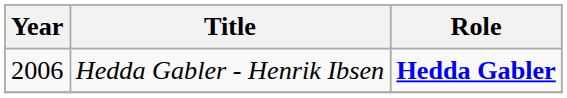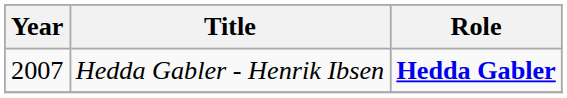 <table class="wikitable" style="font-size: 90%;">
 <tr>
 <th>Year</th>
 <th>Title</th>
 <th>Role</th>
 </tr>
 <tr>
-<td>2006</td>
+<td>2007</td>
 <td><em>Hedda Gabler - Henrik Ibsen</em></td>
 <td><strong><a href='#'>Hedda Gabler</a></strong></td>
 </tr>
 <tr>
 </tr>
 </table>
